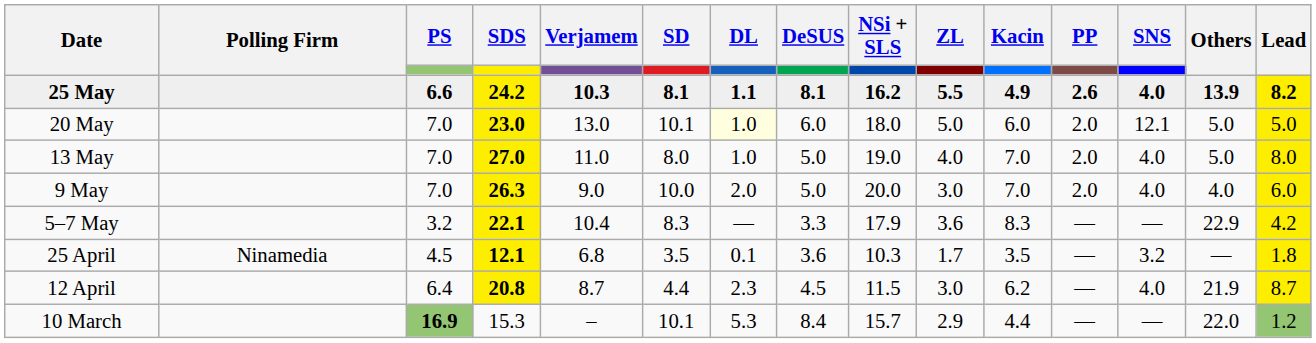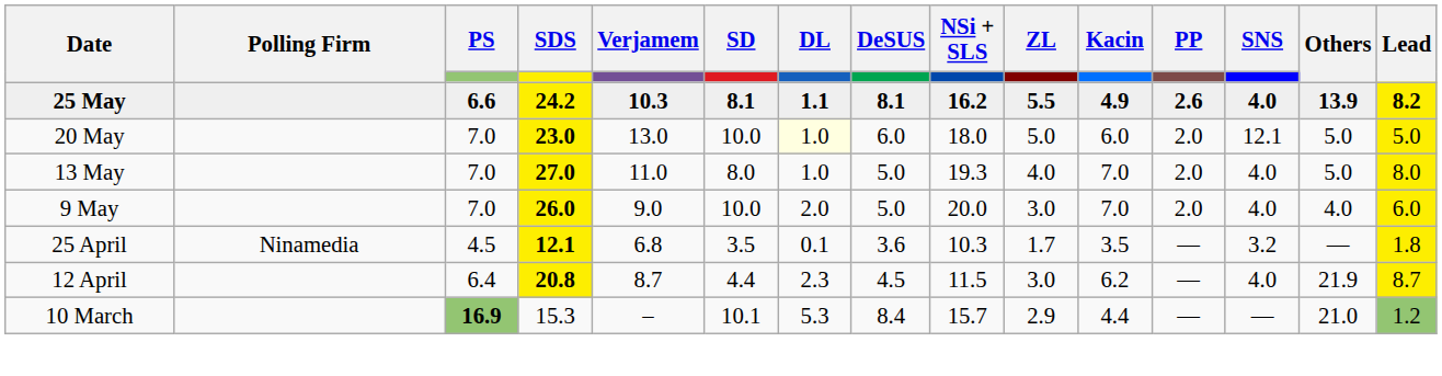 <table class="wikitable" style="text-align:center; font-size:90%; line-height:16px;">
 <tr style="height:42px; background:#e9e9e9;">
 <th style="width:100px;" rowspan="2">Date</th>
 <th style="width:165px;" rowspan="2">Polling Firm</th>
 <th><a href='#'><span>PS</span></a></th>
 <th><a href='#'><span>SDS</span></a></th>
 <th><a href='#'><span>Verjamem</span></a></th>
 <th><a href='#'><span>SD</span></a></th>
 <th><a href='#'><span>DL</span></a></th>
 <th><a href='#'><span>DeSUS</span></a></th>
 <th><a href='#'><span>NSi</span></a> + <a href='#'><span>SLS</span></a></th>
 <th><a href='#'><span>ZL</span></a></th>
 <th><a href='#'><span>Kacin</span></a></th>
 <th><a href='#'><span>PP</span></a></th>
 <th><a href='#'><span>SNS</span></a></th>
 <th style="width:40px;" rowspan="2">Others</th>
 <th style="width:20px;" rowspan="2">Lead</th>
 </tr>
 <tr>
 <th style="background:#93C572; width:40px;"></th>
 <th style="background:#FDEE00; width:40px;"></th>
 <th style="background:#734F96; width:40px;"></th>
 <th style="background:#DF1A22; width:40px;"></th>
 <th style="background:#1560BD; width:40px;"></th>
 <th style="background:#00A550; width:40px;"></th>
 <th style="background:#0047AB; width:40px;"></th>
 <th style="background:maroon; width:40px;"></th>
 <th style="background:#0070FF; width:40px;"></th>
 <th style="background:#7D4A48; width:40px;"></th>
 <th style="background:blue; width:40px;"></th>
 </tr>
 <tr style="background:#EFEFEF; font-weight:bold;">
 <td>25 May</td>
 <td></td>
 <td>6.6</td>
 <td style="background:#FDEE00">24.2</td>
 <td>10.3</td>
 <td>8.1</td>
 <td>1.1</td>
 <td>8.1</td>
 <td>16.2</td>
 <td>5.5</td>
 <td>4.9</td>
 <td>2.6</td>
 <td>4.0</td>
 <td>13.9</td>
 <td style="background:#FDEE00; color:black;">8.2</td>
 </tr>
 <tr>
 <td>20 May</td>
 <td></td>
 <td>7.0</td>
 <td style="background:#FDEE00"><strong>23.0</strong></td>
 <td>13.0</td>
-<td>10.1</td>
+<td>10.0</td>
 <td style="background: lightyellow;">1.0</td>
 <td>6.0</td>
 <td>18.0</td>
 <td>5.0</td>
 <td>6.0</td>
 <td>2.0</td>
 <td>12.1</td>
 <td>5.0</td>
 <td style="background:#FDEE00; color:black;">5.0</td>
 </tr>
 <tr>
 <td>13 May</td>
 <td></td>
 <td>7.0</td>
 <td style="background:#FDEE00"><strong>27.0</strong></td>
 <td>11.0</td>
 <td>8.0</td>
 <td>1.0</td>
 <td>5.0</td>
-<td>19.0</td>
+<td>19.3</td>
 <td>4.0</td>
 <td>7.0</td>
 <td>2.0</td>
 <td>4.0</td>
 <td>5.0</td>
 <td style="background:#FDEE00; color:black;">8.0</td>
 </tr>
 <tr>
 <td>9 May</td>
 <td></td>
 <td>7.0</td>
-<td style="background:#FDEE00"><strong>26.3</strong></td>
+<td style="background:#FDEE00"><strong>26.0</strong></td>
 <td>9.0</td>
 <td>10.0</td>
 <td>2.0</td>
 <td>5.0</td>
 <td>20.0</td>
 <td>3.0</td>
 <td>7.0</td>
 <td>2.0</td>
 <td>4.0</td>
 <td>4.0</td>
 <td style="background:#FDEE00; color:black;">6.0</td>
-</tr>
-<tr>
-<td>5–7 May</td>
-<td></td>
-<td>3.2</td>
-<td style="background:#FDEE00"><strong>22.1</strong></td>
-<td>10.4</td>
-<td>8.3</td>
-<td>—</td>
-<td>3.3</td>
-<td>17.9</td>
-<td>3.6</td>
-<td>8.3</td>
-<td>—</td>
-<td>—</td>
-<td>22.9</td>
-<td style="background:#FDEE00; color:black;">4.2</td>
 </tr>
 <tr>
 <td>25 April</td>
 <td>Ninamedia</td>
 <td>4.5</td>
 <td style="background:#FDEE00"><strong>12.1</strong></td>
 <td>6.8</td>
 <td>3.5</td>
 <td>0.1</td>
 <td>3.6</td>
 <td>10.3</td>
 <td>1.7</td>
 <td>3.5</td>
 <td>—</td>
 <td>3.2</td>
 <td>—</td>
 <td style="background:#FDEE00; color:black;">1.8</td>
 </tr>
 <tr>
 <td>12 April</td>
 <td></td>
 <td>6.4</td>
 <td style="background:#FDEE00"><strong>20.8</strong></td>
 <td>8.7</td>
 <td>4.4</td>
 <td>2.3</td>
 <td>4.5</td>
 <td>11.5</td>
 <td>3.0</td>
 <td>6.2</td>
 <td>—</td>
 <td>4.0</td>
 <td>21.9</td>
 <td style="background:#FDEE00; color:black;">8.7</td>
 </tr>
 <tr>
 <td>10 March</td>
 <td></td>
 <td style="background:#93C572"><strong>16.9</strong></td>
 <td>15.3</td>
 <td>– </td>
 <td>10.1</td>
 <td>5.3</td>
 <td>8.4</td>
 <td>15.7</td>
 <td>2.9</td>
 <td>4.4</td>
 <td>—</td>
 <td>—</td>
-<td>22.0</td>
+<td>21.0</td>
 <td style="background:#93C572; color:black;">1.2</td>
 </tr>
 </table>
